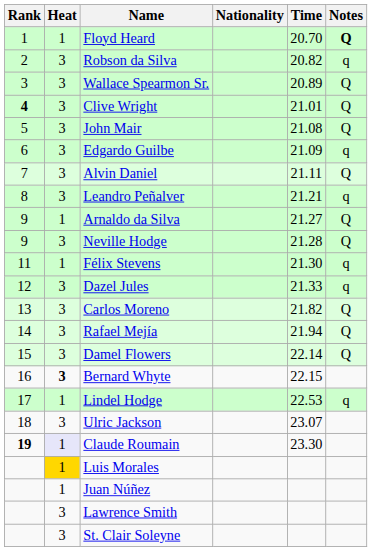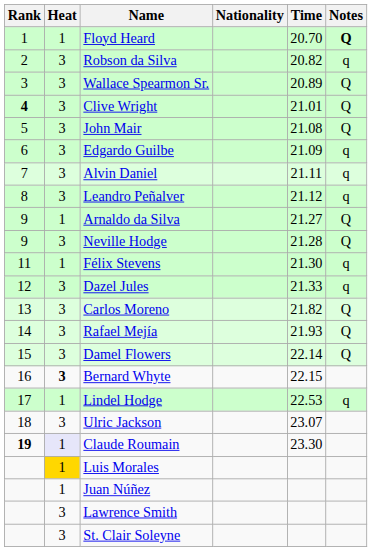 <table class="wikitable sortable" style="text-align:center">
 <tr>
 <th>Rank</th>
 <th>Heat</th>
 <th>Name</th>
 <th>Nationality</th>
 <th>Time</th>
 <th>Notes</th>
 </tr>
 <tr bgcolor=ccffcc>
 <td>1</td>
 <td>1</td>
 <td align=left><a href='#'>Floyd Heard</a></td>
 <td align=left></td>
 <td>20.70</td>
 <td><strong>Q</strong></td>
 </tr>
 <tr bgcolor=ccffcc>
 <td>2</td>
 <td>3</td>
 <td align=left><a href='#'>Robson da Silva</a></td>
 <td align=left></td>
 <td>20.82</td>
 <td>q</td>
 </tr>
 <tr bgcolor=ccffcc>
 <td>3</td>
 <td>3</td>
 <td align=left><a href='#'>Wallace Spearmon Sr.</a></td>
 <td align=left></td>
 <td>20.89</td>
 <td>Q</td>
 </tr>
 <tr bgcolor=ccffcc>
 <td><strong>4</strong></td>
 <td>3</td>
 <td align=left><a href='#'>Clive Wright</a></td>
 <td align=left></td>
 <td>21.01</td>
 <td>Q</td>
 </tr>
 <tr bgcolor=ccffcc>
 <td>5</td>
 <td>3</td>
 <td align=left><a href='#'>John Mair</a></td>
 <td align=left></td>
 <td>21.08</td>
 <td>Q</td>
 </tr>
 <tr bgcolor=ccffcc>
 <td>6</td>
 <td>3</td>
 <td align=left><a href='#'>Edgardo Guilbe</a></td>
 <td align=left></td>
 <td>21.09</td>
 <td>q</td>
 </tr>
 <tr bgcolor=ddffdd>
 <td>7</td>
 <td>3</td>
 <td align=left><a href='#'>Alvin Daniel</a></td>
 <td align=left></td>
 <td>21.11</td>
-<td>Q</td>
+<td>q</td>
 </tr>
 <tr bgcolor=ccffcc>
 <td>8</td>
 <td>3</td>
 <td align=left><a href='#'>Leandro Peñalver</a></td>
 <td align=left></td>
-<td>21.21</td>
+<td>21.12</td>
 <td>q</td>
 </tr>
 <tr bgcolor=ccffcc>
 <td>9</td>
 <td>1</td>
 <td align=left><a href='#'>Arnaldo da Silva</a></td>
 <td align=left></td>
 <td>21.27</td>
 <td>Q</td>
 </tr>
 <tr bgcolor=ccffcc>
 <td>9</td>
 <td>3</td>
 <td align=left><a href='#'>Neville Hodge</a></td>
 <td align=left></td>
 <td>21.28</td>
 <td>Q</td>
 </tr>
 <tr bgcolor=ccffcc>
 <td>11</td>
 <td>1</td>
 <td align=left><a href='#'>Félix Stevens</a></td>
 <td align=left></td>
 <td>21.30</td>
 <td>q</td>
 </tr>
 <tr bgcolor=ccffcc>
 <td>12</td>
 <td>3</td>
 <td align=left><a href='#'>Dazel Jules</a></td>
 <td align=left></td>
 <td>21.33</td>
 <td>q</td>
 </tr>
 <tr bgcolor=ddffdd>
 <td>13</td>
 <td>3</td>
 <td align=left><a href='#'>Carlos Moreno</a></td>
 <td align=left></td>
 <td>21.82</td>
 <td>Q</td>
 </tr>
 <tr bgcolor=ddffdd>
 <td>14</td>
 <td>3</td>
 <td align=left><a href='#'>Rafael Mejía</a></td>
 <td align=left></td>
-<td>21.94</td>
+<td>21.93</td>
 <td>Q</td>
 </tr>
 <tr bgcolor=ddffdd>
 <td>15</td>
 <td>3</td>
 <td align=left><a href='#'>Damel Flowers</a></td>
 <td align=left></td>
 <td>22.14</td>
 <td>Q</td>
 </tr>
 <tr>
 <td>16</td>
 <td><strong>3</strong></td>
 <td align=left><a href='#'>Bernard Whyte</a></td>
 <td align=left></td>
 <td>22.15</td>
 <td></td>
 </tr>
 <tr bgcolor=ccffcc>
 <td>17</td>
 <td>1</td>
 <td align=left><a href='#'>Lindel Hodge</a></td>
 <td align=left></td>
 <td>22.53</td>
 <td>q</td>
 </tr>
 <tr>
 <td>18</td>
 <td>3</td>
 <td align=left><a href='#'>Ulric Jackson</a></td>
 <td align=left></td>
 <td>23.07</td>
 <td></td>
 </tr>
 <tr>
 <td><strong>19</strong></td>
 <td style="background: lavender;">1</td>
 <td align=left><a href='#'>Claude Roumain</a></td>
 <td align=left></td>
 <td>23.30</td>
 <td></td>
 </tr>
 <tr>
 <td></td>
 <td style="background: gold;">1</td>
 <td align=left><a href='#'>Luis Morales</a></td>
 <td align=left></td>
 <td></td>
 <td></td>
 </tr>
 <tr>
 <td></td>
 <td>1</td>
 <td align=left><a href='#'>Juan Núñez</a></td>
 <td align=left></td>
 <td></td>
 <td></td>
 </tr>
 <tr>
 <td></td>
 <td>3</td>
 <td align=left><a href='#'>Lawrence Smith</a></td>
 <td align=left></td>
 <td></td>
 <td></td>
 </tr>
 <tr>
 <td></td>
 <td>3</td>
 <td align=left><a href='#'>St. Clair Soleyne</a></td>
 <td align=left></td>
 <td></td>
 <td></td>
 </tr>
 </table>
